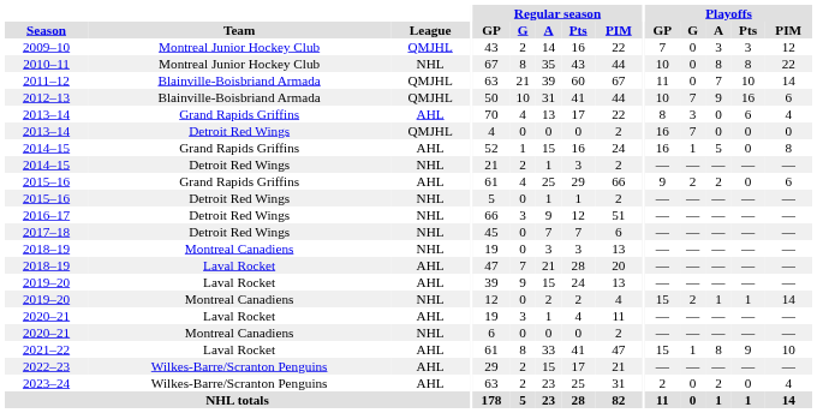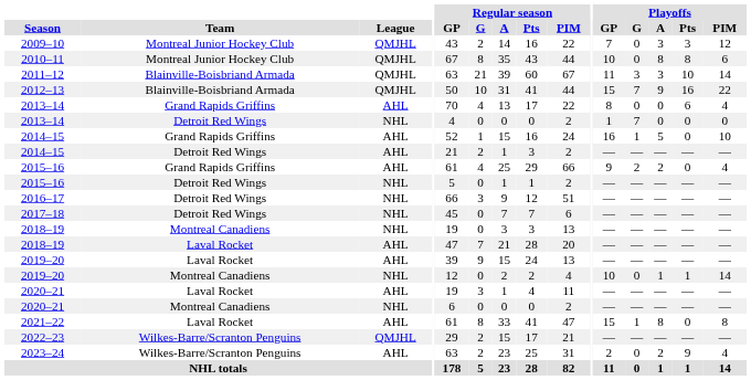 <table border="0" cellpadding="1" cellspacing="0" style="text-align:center; width:60em">
 <tr bgcolor="#e0e0e0">
 <th colspan="3" bgcolor="#ffffff"></th>
 <th rowspan="99" bgcolor="#ffffff"></th>
 <th colspan="5"><a href='#'>Regular season</a></th>
 <th rowspan="99" bgcolor="#ffffff"></th>
 <th colspan="5"><a href='#'>Playoffs</a></th>
 </tr>
 <tr bgcolor="#e0e0e0">
 <th><a href='#'>Season</a></th>
 <th>Team</th>
 <th>League</th>
 <th>GP</th>
 <th><a href='#'>G</a></th>
 <th><a href='#'>A</a></th>
 <th><a href='#'>Pts</a></th>
 <th><a href='#'>PIM</a></th>
 <th>GP</th>
 <th>G</th>
 <th>A</th>
 <th>Pts</th>
 <th>PIM</th>
 </tr>
 <tr ALIGN="center">
 <td><a href='#'>2009–10</a></td>
 <td><a href='#'>Montreal Junior Hockey Club</a></td>
 <td><a href='#'>QMJHL</a></td>
 <td>43</td>
 <td>2</td>
 <td>14</td>
 <td>16</td>
 <td>22</td>
 <td>7</td>
 <td>0</td>
 <td>3</td>
 <td>3</td>
 <td>12</td>
 </tr>
 <tr ALIGN="center" bgcolor="#f0f0f0">
 <td><a href='#'>2010–11</a></td>
 <td>Montreal Junior Hockey Club</td>
-<td>NHL</td>
+<td>QMJHL</td>
 <td>67</td>
 <td>8</td>
 <td>35</td>
 <td>43</td>
 <td>44</td>
 <td>10</td>
 <td>0</td>
 <td>8</td>
 <td>8</td>
-<td>22</td>
+<td>6</td>
 </tr>
 <tr ALIGN="center">
 <td><a href='#'>2011–12</a></td>
 <td><a href='#'>Blainville-Boisbriand Armada</a></td>
 <td>QMJHL</td>
 <td>63</td>
 <td>21</td>
 <td>39</td>
 <td>60</td>
 <td>67</td>
 <td>11</td>
-<td>0</td>
-<td>7</td>
+<td>3</td>
+<td>3</td>
 <td>10</td>
 <td>14</td>
 </tr>
 <tr ALIGN="center" bgcolor="#f0f0f0">
 <td><a href='#'>2012–13</a></td>
 <td>Blainville-Boisbriand Armada</td>
 <td>QMJHL</td>
 <td>50</td>
 <td>10</td>
 <td>31</td>
 <td>41</td>
 <td>44</td>
-<td>10</td>
+<td>15</td>
 <td>7</td>
 <td>9</td>
 <td>16</td>
-<td>6</td>
+<td>22</td>
 </tr>
 <tr ALIGN="center">
 <td><a href='#'>2013–14</a></td>
 <td><a href='#'>Grand Rapids Griffins</a></td>
 <td><a href='#'>AHL</a></td>
 <td>70</td>
 <td>4</td>
 <td>13</td>
 <td>17</td>
 <td>22</td>
 <td>8</td>
-<td>3</td>
+<td>0</td>
 <td>0</td>
 <td>6</td>
 <td>4</td>
 </tr>
 <tr ALIGN="center" bgcolor="#f0f0f0">
 <td><a href='#'>2013–14</a></td>
 <td><a href='#'>Detroit Red Wings</a></td>
-<td>QMJHL</td>
+<td>NHL</td>
 <td>4</td>
 <td>0</td>
 <td>0</td>
 <td>0</td>
 <td>2</td>
-<td>16</td>
+<td>1</td>
 <td>7</td>
 <td>0</td>
 <td>0</td>
 <td>0</td>
 </tr>
 <tr ALIGN="center">
 <td><a href='#'>2014–15</a></td>
 <td>Grand Rapids Griffins</td>
 <td>AHL</td>
 <td>52</td>
 <td>1</td>
 <td>15</td>
 <td>16</td>
 <td>24</td>
 <td>16</td>
 <td>1</td>
 <td>5</td>
 <td>0</td>
-<td>8</td>
+<td>10</td>
 </tr>
 <tr ALIGN="center" bgcolor="#f0f0f0">
 <td><a href='#'>2014–15</a></td>
 <td>Detroit Red Wings</td>
-<td>NHL</td>
+<td>AHL</td>
 <td>21</td>
 <td>2</td>
 <td>1</td>
 <td>3</td>
 <td>2</td>
 <td>—</td>
 <td>—</td>
 <td>—</td>
 <td>—</td>
 <td>—</td>
 </tr>
 <tr ALIGN="center">
 <td><a href='#'>2015–16</a></td>
 <td>Grand Rapids Griffins</td>
 <td>AHL</td>
 <td>61</td>
 <td>4</td>
 <td>25</td>
 <td>29</td>
 <td>66</td>
 <td>9</td>
 <td>2</td>
 <td>2</td>
 <td>0</td>
-<td>6</td>
+<td>4</td>
 </tr>
 <tr ALIGN="center" bgcolor="#f0f0f0">
 <td><a href='#'>2015–16</a></td>
 <td>Detroit Red Wings</td>
 <td>NHL</td>
 <td>5</td>
 <td>0</td>
 <td>1</td>
 <td>1</td>
 <td>2</td>
 <td>—</td>
 <td>—</td>
 <td>—</td>
 <td>—</td>
 <td>—</td>
 </tr>
 <tr ALIGN="center">
 <td><a href='#'>2016–17</a></td>
 <td>Detroit Red Wings</td>
 <td>NHL</td>
 <td>66</td>
 <td>3</td>
 <td>9</td>
 <td>12</td>
 <td>51</td>
 <td>—</td>
 <td>—</td>
 <td>—</td>
 <td>—</td>
 <td>—</td>
 </tr>
 <tr ALIGN="center" bgcolor="#f0f0f0">
 <td><a href='#'>2017–18</a></td>
 <td>Detroit Red Wings</td>
 <td>NHL</td>
 <td>45</td>
 <td>0</td>
 <td>7</td>
 <td>7</td>
 <td>6</td>
 <td>—</td>
 <td>—</td>
 <td>—</td>
 <td>—</td>
 <td>—</td>
 </tr>
 <tr ALIGN="center">
 <td><a href='#'>2018–19</a></td>
 <td><a href='#'>Montreal Canadiens</a></td>
 <td>NHL</td>
 <td>19</td>
 <td>0</td>
 <td>3</td>
 <td>3</td>
 <td>13</td>
 <td>—</td>
 <td>—</td>
 <td>—</td>
 <td>—</td>
 <td>—</td>
 </tr>
 <tr ALIGN="center" bgcolor="#f0f0f0">
 <td><a href='#'>2018–19</a></td>
 <td><a href='#'>Laval Rocket</a></td>
 <td>AHL</td>
 <td>47</td>
 <td>7</td>
 <td>21</td>
 <td>28</td>
 <td>20</td>
 <td>—</td>
 <td>—</td>
 <td>—</td>
 <td>—</td>
 <td>—</td>
 </tr>
 <tr ALIGN="center">
 <td><a href='#'>2019–20</a></td>
 <td>Laval Rocket</td>
 <td>AHL</td>
 <td>39</td>
 <td>9</td>
 <td>15</td>
 <td>24</td>
 <td>13</td>
 <td>—</td>
 <td>—</td>
 <td>—</td>
 <td>—</td>
 <td>—</td>
 </tr>
 <tr bgcolor="#f0f0f0">
 <td><a href='#'>2019–20</a></td>
 <td>Montreal Canadiens</td>
 <td>NHL</td>
 <td>12</td>
 <td>0</td>
 <td>2</td>
 <td>2</td>
 <td>4</td>
-<td>15</td>
-<td>2</td>
+<td>10</td>
+<td>0</td>
 <td>1</td>
 <td>1</td>
 <td>14</td>
 </tr>
 <tr ALIGN="center">
 <td><a href='#'>2020–21</a></td>
 <td>Laval Rocket</td>
 <td>AHL</td>
 <td>19</td>
 <td>3</td>
 <td>1</td>
 <td>4</td>
 <td>11</td>
 <td>—</td>
 <td>—</td>
 <td>—</td>
 <td>—</td>
 <td>—</td>
 </tr>
 <tr bgcolor="#f0f0f0">
 <td><a href='#'>2020–21</a></td>
 <td>Montreal Canadiens</td>
 <td>NHL</td>
 <td>6</td>
 <td>0</td>
 <td>0</td>
 <td>0</td>
 <td>2</td>
 <td>—</td>
 <td>—</td>
 <td>—</td>
 <td>—</td>
 <td>—</td>
 </tr>
 <tr ALIGN="center">
 <td><a href='#'>2021–22</a></td>
 <td>Laval Rocket</td>
 <td>AHL</td>
 <td>61</td>
 <td>8</td>
 <td>33</td>
 <td>41</td>
 <td>47</td>
 <td>15</td>
 <td>1</td>
 <td>8</td>
-<td>9</td>
-<td>10</td>
+<td>0</td>
+<td>8</td>
 </tr>
 <tr bgcolor="#f0f0f0">
 <td><a href='#'>2022–23</a></td>
 <td><a href='#'>Wilkes-Barre/Scranton Penguins</a></td>
-<td>AHL</td>
+<td><a href='#'>QMJHL</a></td>
 <td>29</td>
 <td>2</td>
 <td>15</td>
 <td>17</td>
 <td>21</td>
 <td>—</td>
 <td>—</td>
 <td>—</td>
 <td>—</td>
 <td>—</td>
 </tr>
 <tr>
 <td><a href='#'>2023–24</a></td>
 <td>Wilkes-Barre/Scranton Penguins</td>
 <td>AHL</td>
 <td>63</td>
 <td>2</td>
 <td>23</td>
 <td>25</td>
 <td>31</td>
 <td>2</td>
 <td>0</td>
 <td>2</td>
-<td>0</td>
+<td>9</td>
 <td>4</td>
 </tr>
 <tr style="background:#e0e0e0;">
 <th colspan="3">NHL totals</th>
 <th>178</th>
 <th>5</th>
 <th>23</th>
 <th>28</th>
 <th>82</th>
 <th>11</th>
 <th>0</th>
 <th>1</th>
 <th>1</th>
 <th>14</th>
 </tr>
 </table>
